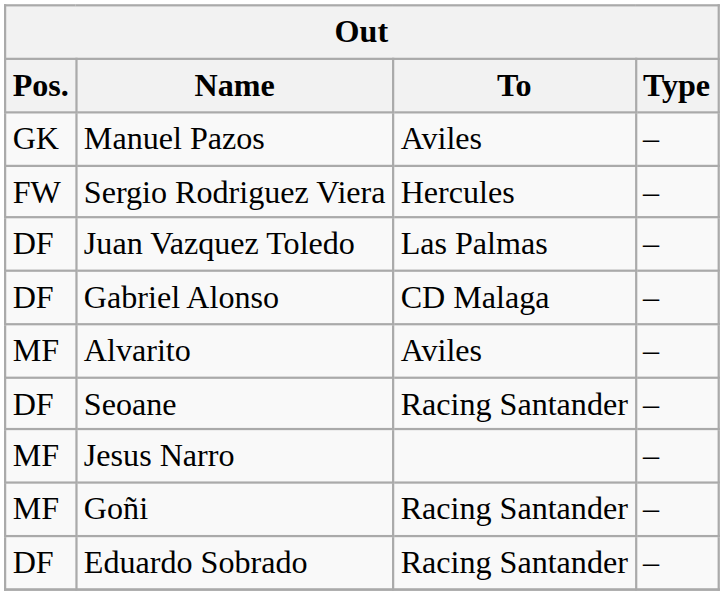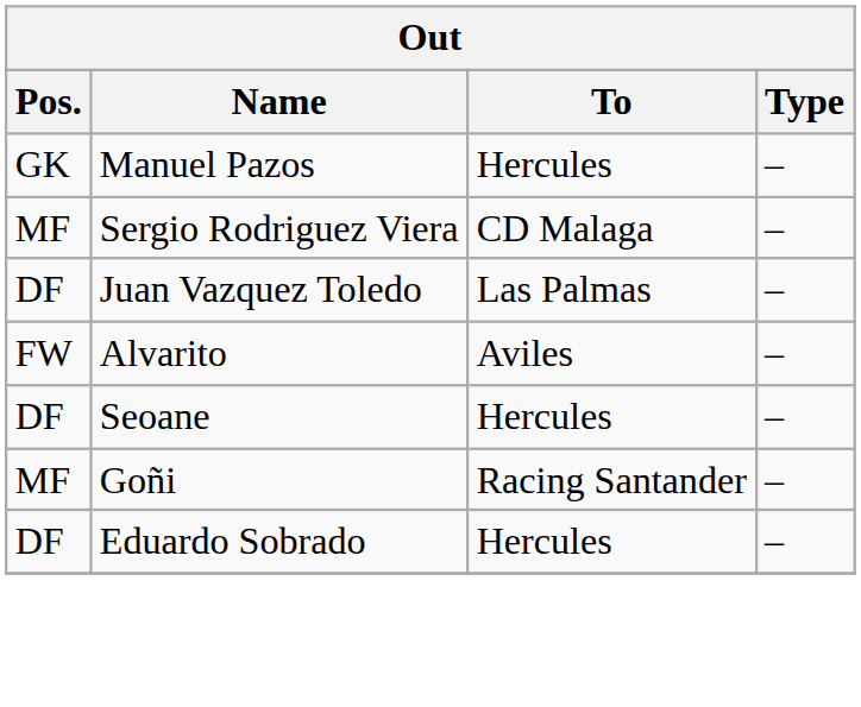 <table class="wikitable" style="font-size:90%;float:left; margin-right:1em;">
 <tr>
 <th colspan="4">Out</th>
 </tr>
 <tr>
 <th>Pos.</th>
 <th>Name</th>
 <th>To</th>
 <th>Type</th>
 </tr>
 <tr>
 <td>GK</td>
 <td>Manuel Pazos</td>
-<td>Aviles</td>
+<td>Hercules</td>
 <td>–</td>
 </tr>
 <tr>
-<td>FW</td>
+<td>MF</td>
 <td>Sergio Rodriguez Viera</td>
-<td>Hercules</td>
+<td>CD Malaga</td>
 <td>–</td>
 </tr>
 <tr>
 <td>DF</td>
 <td>Juan Vazquez Toledo</td>
 <td>Las Palmas</td>
 <td>–</td>
 </tr>
 <tr>
-<td>DF</td>
-<td>Gabriel Alonso</td>
-<td>CD Malaga</td>
-<td>–</td>
-</tr>
-<tr>
-<td>MF</td>
+<td>FW</td>
 <td>Alvarito</td>
 <td>Aviles</td>
 <td>–</td>
 </tr>
 <tr>
 <td>DF</td>
 <td>Seoane</td>
-<td>Racing Santander</td>
-<td>–</td>
-</tr>
-<tr>
-<td>MF</td>
-<td>Jesus Narro</td>
-<td></td>
+<td>Hercules</td>
 <td>–</td>
 </tr>
 <tr>
 <td>MF</td>
 <td>Goñi</td>
 <td>Racing Santander</td>
 <td>–</td>
 </tr>
 <tr>
 <td>DF</td>
 <td>Eduardo Sobrado</td>
-<td>Racing Santander</td>
+<td>Hercules</td>
 <td>–</td>
 </tr>
 <tr>
 </tr>
 </table>
